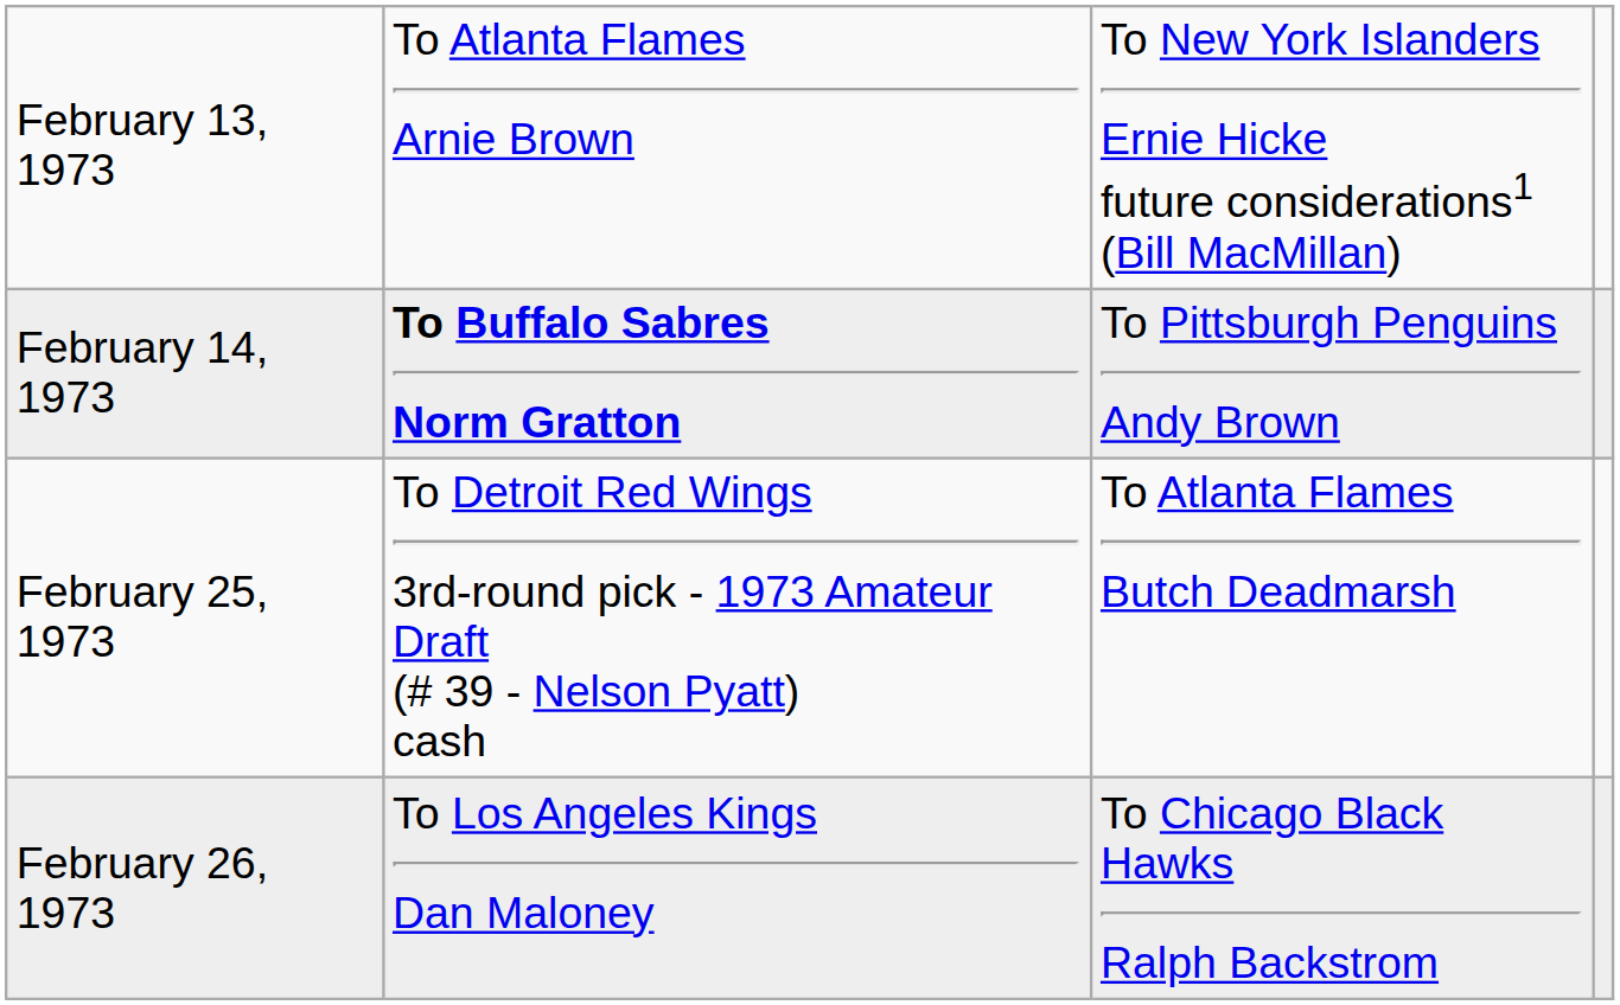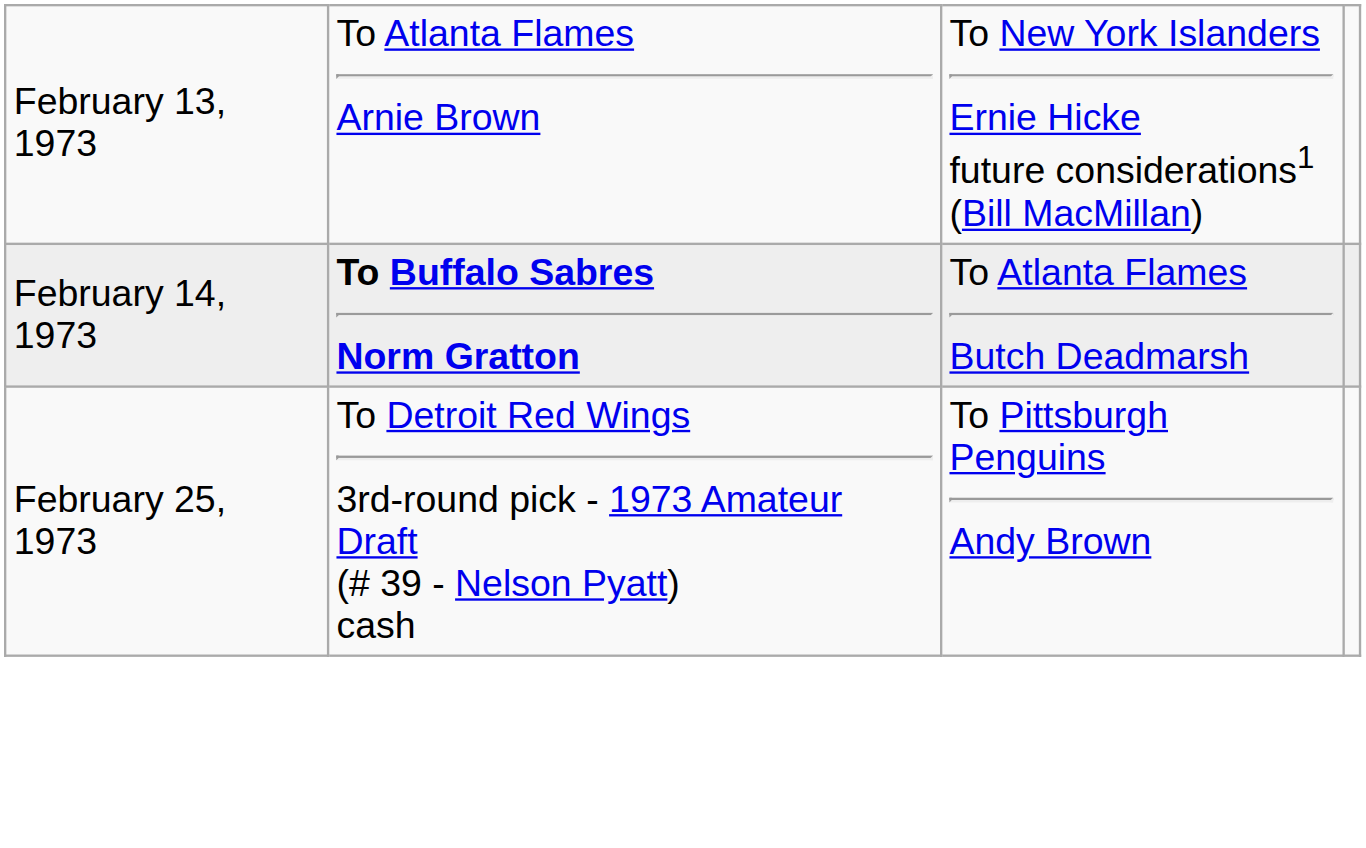 <table class="wikitable" style="border:1px solid #999; width:580px;">
 <tr>
 <td>February 13, 1973</td>
 <td valign="top">To <a href='#'>Atlanta Flames</a><hr><a href='#'>Arnie Brown</a></td>
 <td valign="top">To <a href='#'>New York Islanders</a><hr><a href='#'>Ernie Hicke</a><br>future considerations<sup>1</sup><br>(<a href='#'>Bill MacMillan</a>)</td>
 <td></td>
 </tr>
 <tr bgcolor="eeeeee">
 <td>February 14, 1973</td>
 <td valign="top"><strong>To <a href='#'>Buffalo Sabres</a><hr><a href='#'>Norm Gratton</a></strong></td>
-<td valign="top">To <a href='#'>Pittsburgh Penguins</a><hr><a href='#'>Andy Brown</a></td>
+<td valign="top">To <a href='#'>Atlanta Flames</a><hr><a href='#'>Butch Deadmarsh</a></td>
 <td></td>
 </tr>
 <tr>
 <td>February 25, 1973</td>
 <td valign="top">To <a href='#'>Detroit Red Wings</a><hr>3rd-round pick - <a href='#'>1973 Amateur Draft</a><br>(# 39 - <a href='#'>Nelson Pyatt</a>)<br>cash</td>
-<td valign="top">To <a href='#'>Atlanta Flames</a><hr><a href='#'>Butch Deadmarsh</a></td>
-<td></td>
-</tr>
-<tr bgcolor="eeeeee">
-<td>February 26, 1973</td>
-<td valign="top">To <a href='#'>Los Angeles Kings</a><hr><a href='#'>Dan Maloney</a></td>
-<td valign="top">To <a href='#'>Chicago Black Hawks</a><hr><a href='#'>Ralph Backstrom</a></td>
+<td valign="top">To <a href='#'>Pittsburgh Penguins</a><hr><a href='#'>Andy Brown</a></td>
 <td></td>
 </tr>
 </table>
